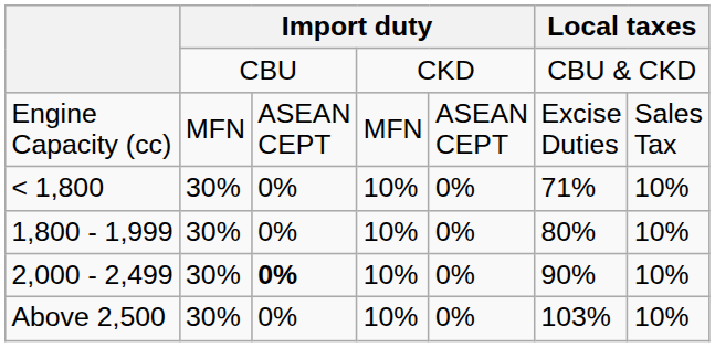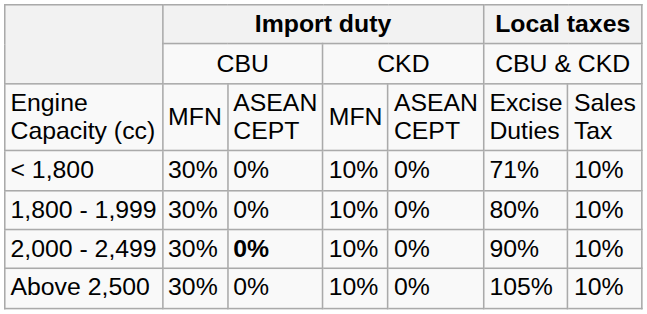 <table class="wikitable">
 <tr>
 <th rowspan="2"></th>
 <th align="center" colspan="4">Import duty</th>
 <th align="center"  colspan="2">Local taxes</th>
 </tr>
 <tr>
 <td align="center"  colspan="2">CBU</td>
 <td align="center"  colspan="2">CKD</td>
 <td align="center"  colspan="2">CBU & CKD</td>
 </tr>
 <tr>
 <td>Engine <br> Capacity (cc)</td>
 <td>MFN</td>
 <td>ASEAN <br> CEPT</td>
 <td>MFN</td>
 <td>ASEAN <br> CEPT</td>
 <td>Excise <br> Duties</td>
 <td>Sales <br> Tax</td>
 </tr>
 <tr>
 <td>< 1,800</td>
 <td>30%</td>
 <td>0%</td>
 <td>10%</td>
 <td>0%</td>
 <td>71%</td>
 <td>10%</td>
 </tr>
 <tr>
 <td>1,800 - 1,999</td>
 <td>30%</td>
 <td>0%</td>
 <td>10%</td>
 <td>0%</td>
 <td>80%</td>
 <td>10%</td>
 </tr>
 <tr>
 <td>2,000 - 2,499</td>
 <td>30%</td>
 <td><strong>0%</strong></td>
 <td>10%</td>
 <td>0%</td>
 <td>90%</td>
 <td>10%</td>
 </tr>
 <tr>
 <td>Above 2,500</td>
 <td>30%</td>
 <td>0%</td>
 <td>10%</td>
 <td>0%</td>
-<td>103%</td>
+<td>105%</td>
 <td>10%</td>
 </tr>
 </table>
